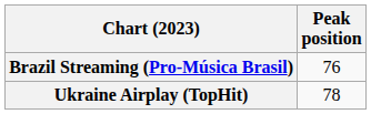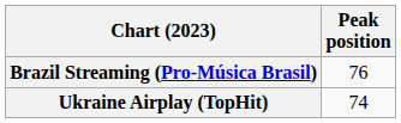 <table class="wikitable plainrowheaders" style="text-align:center">
 <tr>
 <th scope="col">Chart (2023)</th>
 <th scope="col">Peak<br>position</th>
 </tr>
 <tr>
 <th scope="row">Brazil Streaming (<a href='#'>Pro-Música Brasil</a>)</th>
 <td>76</td>
 </tr>
 <tr>
 <th scope="row">Ukraine Airplay (TopHit)</th>
-<td>78</td>
+<td>74</td>
 </tr>
 </table>
